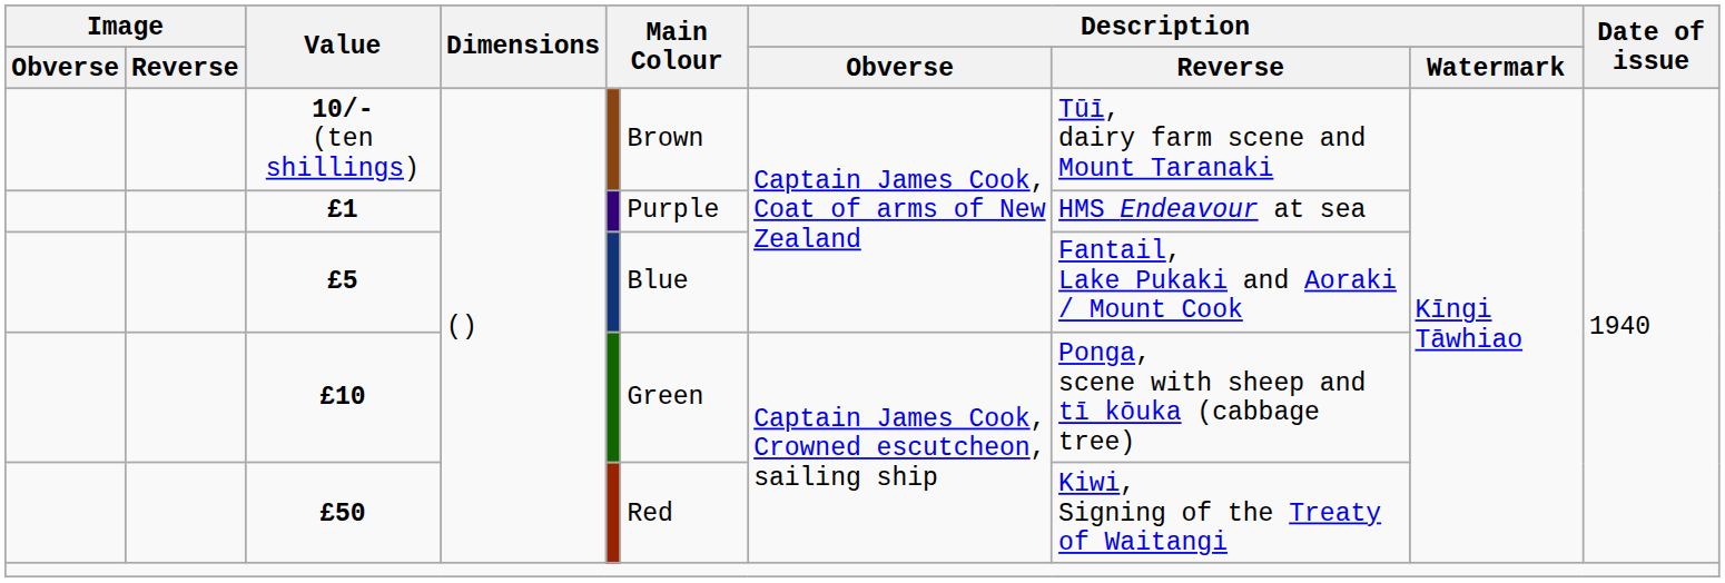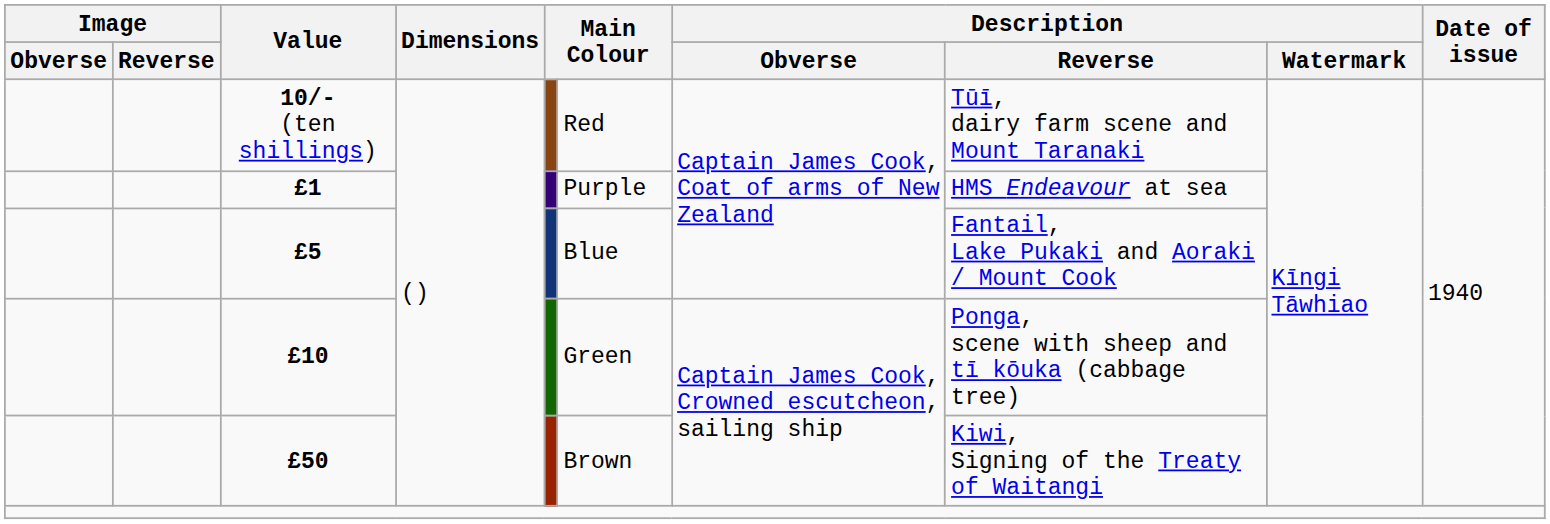 <table class="wikitable">
 <tr>
 <th colspan=2>Image</th>
 <th rowspan=2>Value</th>
 <th rowspan=2>Dimensions</th>
 <th rowspan=2 colspan=2>Main Colour</th>
 <th colspan=3>Description</th>
 <th rowspan=2>Date of issue</th>
 </tr>
 <tr>
 <th>Obverse</th>
 <th>Reverse</th>
 <th>Obverse</th>
 <th>Reverse</th>
 <th>Watermark</th>
 </tr>
 <tr>
 <td style="text-align:center"></td>
 <td style="text-align:center"></td>
 <td style="text-align:center"><strong>10/-</strong> <br> (ten <a href='#'>shillings</a>)</td>
 <td rowspan=5> ()</td>
 <td style="text-align:center; background:#841;"></td>
-<td>Brown</td>
+<td>Red</td>
 <td rowspan=3><a href='#'>Captain James Cook</a>, <br> <a href='#'>Coat of arms of New Zealand</a></td>
 <td><a href='#'>Tūī</a>, <br> dairy farm scene and <a href='#'>Mount Taranaki</a></td>
 <td rowspan=5><a href='#'>Kīngi Tāwhiao</a></td>
 <td rowspan=5>1940</td>
 </tr>
 <tr>
 <td style="text-align:center"></td>
 <td style="text-align:center"></td>
 <td style="text-align:center"><strong>£1</strong></td>
 <td style="text-align:center; background:#307;"></td>
 <td>Purple</td>
 <td><a href='#'>HMS <em>Endeavour</em></a> at sea</td>
 </tr>
 <tr>
 <td style="text-align:center"></td>
 <td style="text-align:center"></td>
 <td style="text-align:center"><strong>£5</strong></td>
 <td style="text-align:center; background:#137;"></td>
 <td>Blue</td>
 <td><a href='#'>Fantail</a>, <br> <a href='#'>Lake Pukaki</a> and <a href='#'>Aoraki / Mount Cook</a></td>
 </tr>
 <tr>
 <td style="text-align:center"></td>
 <td style="text-align:center"></td>
 <td style="text-align:center"><strong>£10</strong></td>
 <td style="text-align:center; background:#160;"></td>
 <td>Green</td>
 <td rowspan=2><a href='#'>Captain James Cook</a>, <br> <a href='#'>Crowned escutcheon</a>, sailing ship</td>
 <td><a href='#'>Ponga</a>, <br> scene with sheep and <a href='#'>tī kōuka</a> (cabbage tree)</td>
 </tr>
 <tr>
 <td style="text-align:center"></td>
 <td style="text-align:center"></td>
 <td style="text-align:center"><strong>£50</strong></td>
 <td style="text-align:center; background:#920;"></td>
-<td>Red</td>
+<td>Brown</td>
 <td><a href='#'>Kiwi</a>, <br> Signing of the <a href='#'>Treaty of Waitangi</a></td>
 </tr>
 <tr>
 <td colspan=10></td>
 </tr>
 </table>
